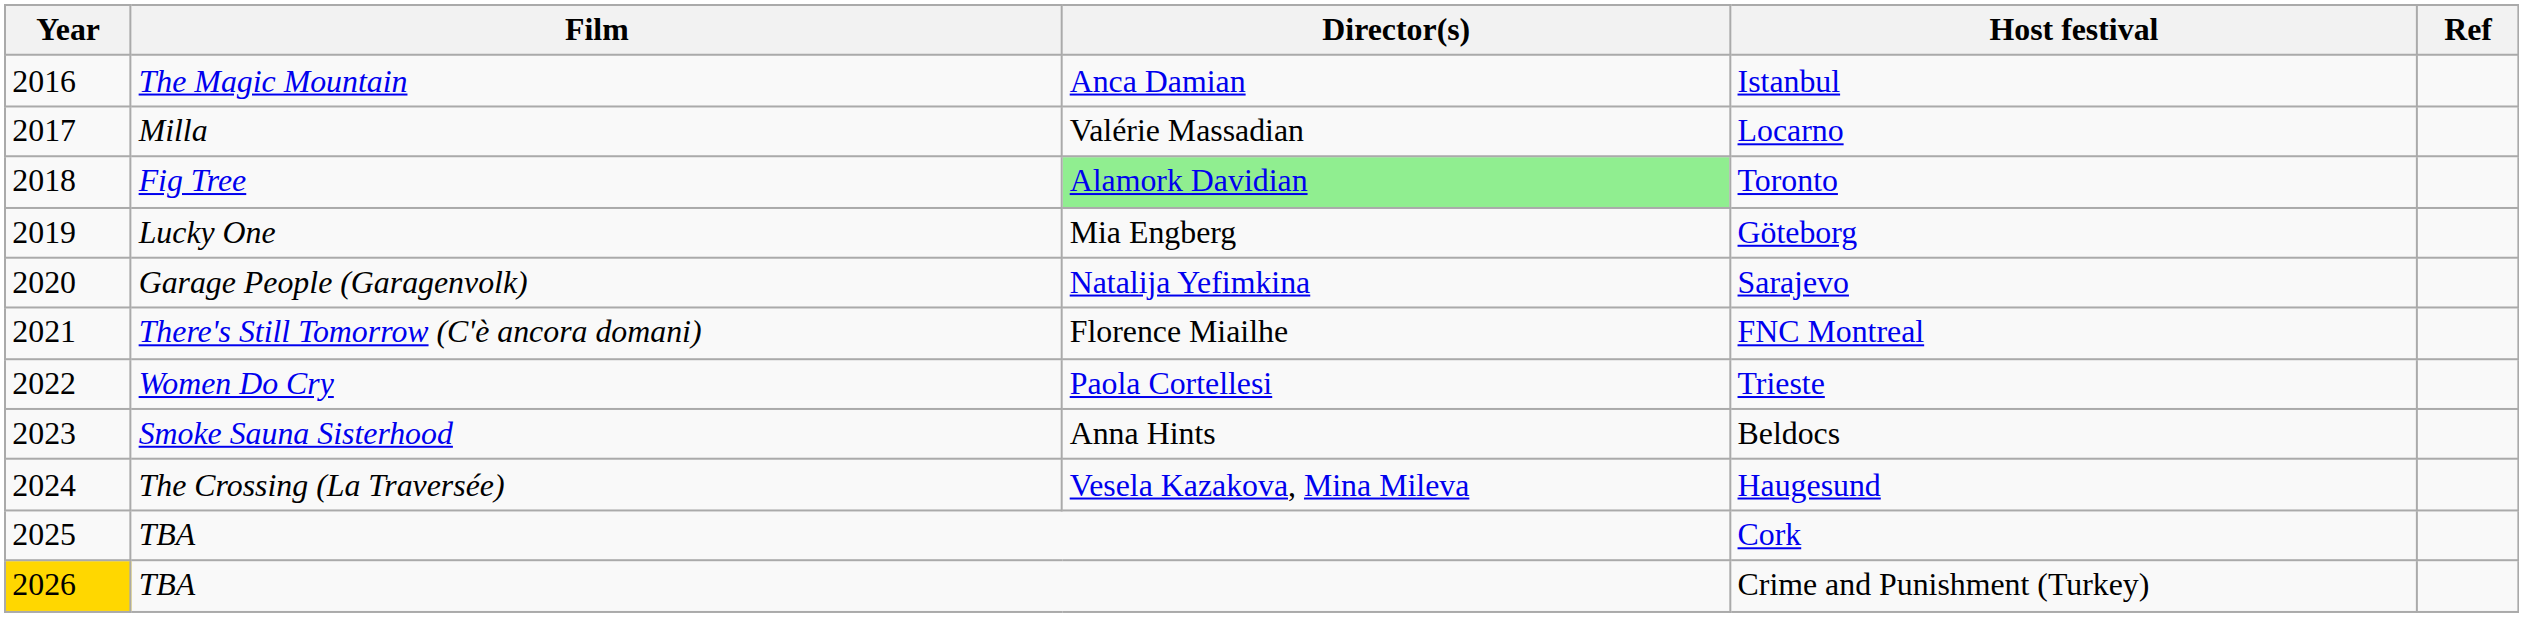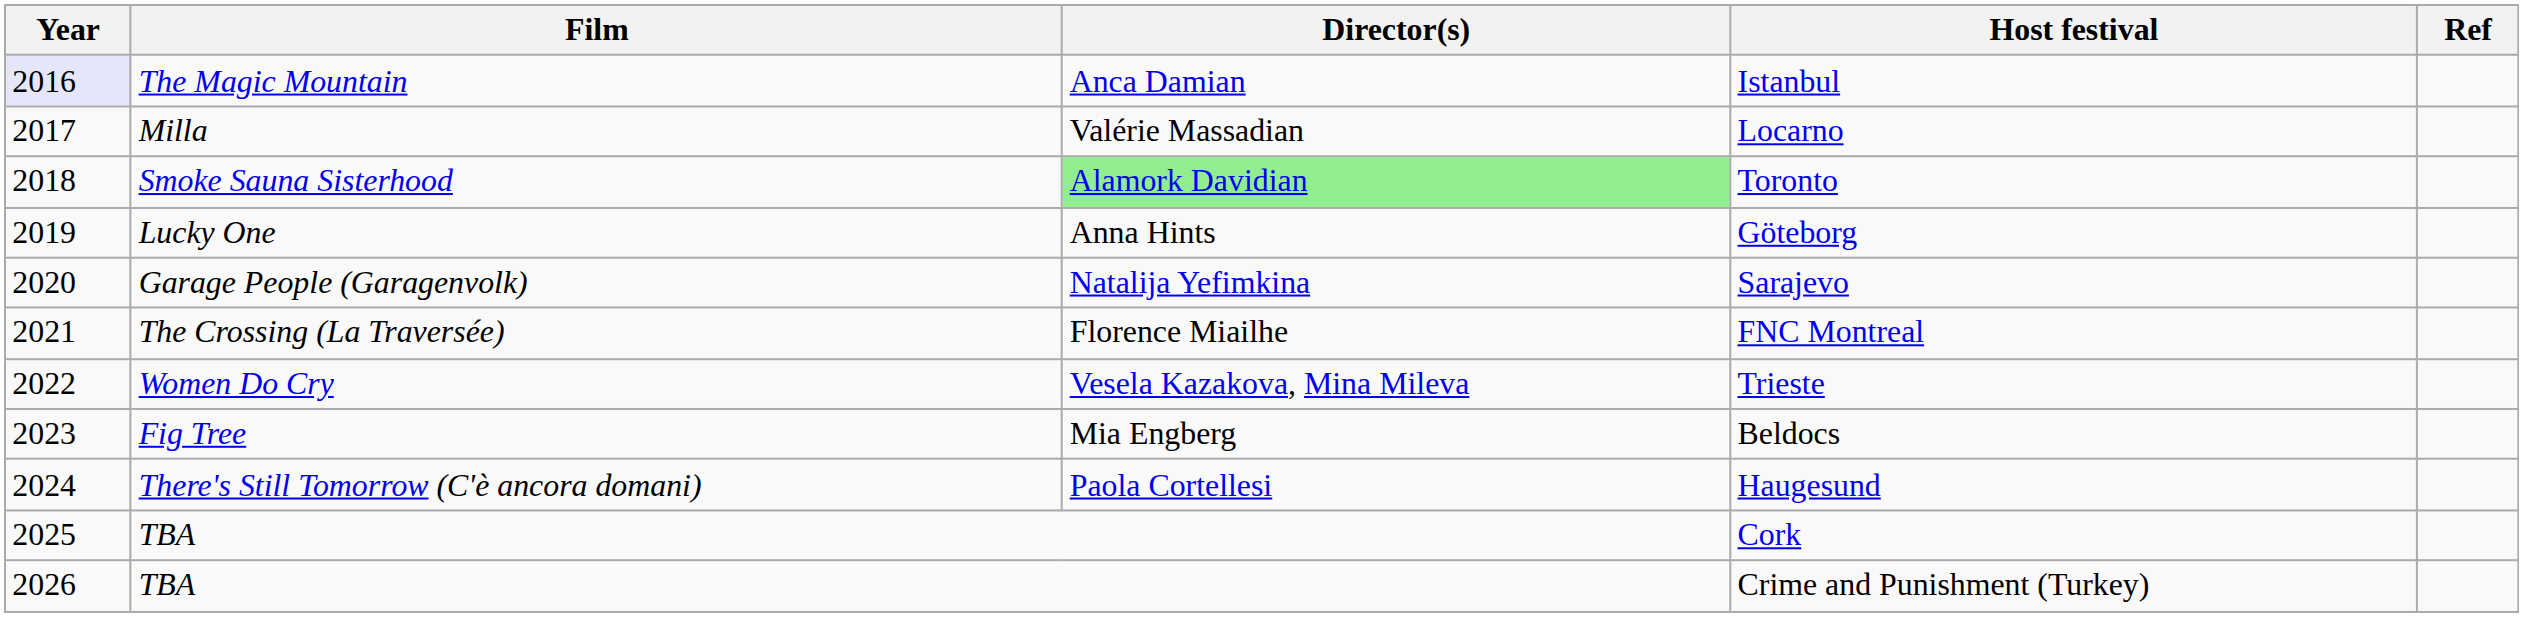 <table class = "wikitable sortable" width=100%>
 <tr>
 <th>Year</th>
 <th>Film</th>
 <th>Director(s)</th>
 <th>Host festival</th>
 <th>Ref</th>
 </tr>
 <tr>
-<td>2016</td>
+<td style="background: lavender;">2016</td>
 <td><em><a href='#'>The Magic Mountain</a></em></td>
 <td><a href='#'>Anca Damian</a></td>
 <td><a href='#'>Istanbul</a></td>
 <td></td>
 </tr>
 <tr>
 <td>2017</td>
 <td><em>Milla</em></td>
 <td>Valérie Massadian</td>
 <td><a href='#'>Locarno</a></td>
 <td></td>
 </tr>
 <tr>
 <td>2018</td>
-<td><em><a href='#'>Fig Tree</a></em></td>
+<td><em><a href='#'>Smoke Sauna Sisterhood</a></em></td>
 <td style="background: lightgreen;"><a href='#'>Alamork Davidian</a></td>
 <td><a href='#'>Toronto</a></td>
 <td></td>
 </tr>
 <tr>
 <td>2019</td>
 <td><em>Lucky One</em></td>
-<td>Mia Engberg</td>
+<td>Anna Hints</td>
 <td><a href='#'>Göteborg</a></td>
 <td></td>
 </tr>
 <tr>
 <td>2020</td>
 <td><em>Garage People (Garagenvolk)</em></td>
 <td><a href='#'>Natalija Yefimkina</a></td>
 <td><a href='#'>Sarajevo</a></td>
 <td></td>
 </tr>
 <tr>
 <td>2021</td>
-<td><em><a href='#'>There's Still Tomorrow</a> (C'è ancora domani)</em></td>
+<td><em>The Crossing (La Traversée)</em></td>
 <td>Florence Miailhe</td>
 <td><a href='#'>FNC Montreal</a></td>
 <td></td>
 </tr>
 <tr>
 <td>2022</td>
 <td><em><a href='#'>Women Do Cry</a></em></td>
-<td><a href='#'>Paola Cortellesi</a></td>
+<td><a href='#'>Vesela Kazakova</a>, <a href='#'>Mina Mileva</a></td>
 <td><a href='#'>Trieste</a></td>
 <td></td>
 </tr>
 <tr>
 <td>2023</td>
-<td><em><a href='#'>Smoke Sauna Sisterhood</a></em></td>
-<td>Anna Hints</td>
+<td><em><a href='#'>Fig Tree</a></em></td>
+<td>Mia Engberg</td>
 <td>Beldocs</td>
 <td></td>
 </tr>
 <tr>
 <td>2024</td>
-<td><em>The Crossing (La Traversée)</em></td>
-<td><a href='#'>Vesela Kazakova</a>, <a href='#'>Mina Mileva</a></td>
+<td><em><a href='#'>There's Still Tomorrow</a> (C'è ancora domani)</em></td>
+<td><a href='#'>Paola Cortellesi</a></td>
 <td><a href='#'>Haugesund</a></td>
 <td></td>
 </tr>
 <tr>
 <td>2025</td>
 <td colspan=2><em>TBA</em></td>
 <td><a href='#'>Cork</a></td>
 <td></td>
 </tr>
 <tr>
-<td style="background: gold;">2026</td>
+<td>2026</td>
 <td colspan=2><em>TBA</em></td>
 <td>Crime and Punishment (Turkey)</td>
 <td></td>
 </tr>
 </table>
